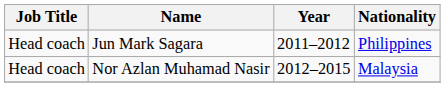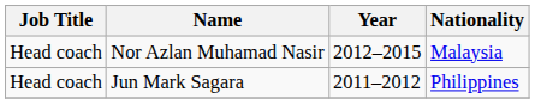 <table class="wikitable">
 <tr>
 <th>Job Title</th>
 <th>Name</th>
 <th>Year</th>
 <th>Nationality</th>
 </tr>
 <tr>
 <td>Head coach</td>
+<td>Nor Azlan Muhamad Nasir</td>
+<td>2012–2015</td>
+<td><a href='#'>Malaysia</a></td>
+</tr>
+<tr>
+<td>Head coach</td>
 <td>Jun Mark Sagara</td>
 <td>2011–2012</td>
 <td><a href='#'>Philippines</a></td>
 </tr>
 <tr>
-<td>Head coach</td>
-<td>Nor Azlan Muhamad Nasir</td>
-<td>2012–2015</td>
-<td><a href='#'>Malaysia</a></td>
-</tr>
-<tr>
 </tr>
 </table>
